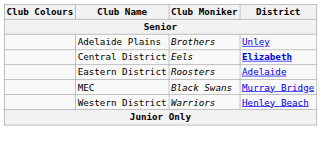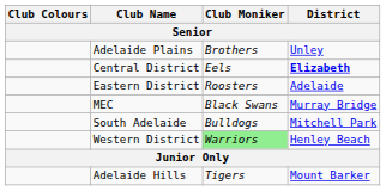 <table class="wikitable">
 <tr>
 <th>Club Colours</th>
 <th>Club Name</th>
 <th>Club Moniker</th>
 <th>District</th>
 </tr>
 <tr>
 <th colspan="4">Senior</th>
 </tr>
 <tr>
 <td></td>
 <td>Adelaide Plains</td>
 <td><em>Brothers</em></td>
 <td><a href='#'>Unley</a></td>
 </tr>
 <tr>
 <td></td>
 <td>Central District</td>
 <td><em>Eels</em></td>
 <td><strong><a href='#'>Elizabeth</a></strong></td>
 </tr>
 <tr>
 <td></td>
 <td>Eastern District</td>
 <td><em>Roosters</em></td>
 <td><a href='#'>Adelaide</a></td>
 </tr>
 <tr>
 <td></td>
 <td>MEC</td>
 <td><em>Black Swans</em></td>
 <td><a href='#'>Murray Bridge</a></td>
 </tr>
 <tr>
 <td></td>
+<td>South Adelaide</td>
+<td><em>Bulldogs</em></td>
+<td><a href='#'>Mitchell Park</a></td>
+</tr>
+<tr>
+<td></td>
 <td>Western District</td>
-<td><em>Warriors</em></td>
+<td style="background: lightgreen;"><em>Warriors</em></td>
 <td><a href='#'>Henley Beach</a></td>
 </tr>
 <tr>
 <th colspan="4">Junior Only</th>
 </tr>
+<tr>
+<td></td>
+<td>Adelaide Hills</td>
+<td><em>Tigers</em></td>
+<td><a href='#'>Mount Barker</a></td>
+</tr>
 </table>
